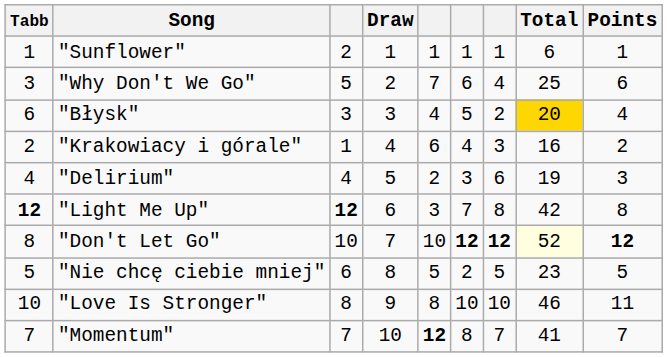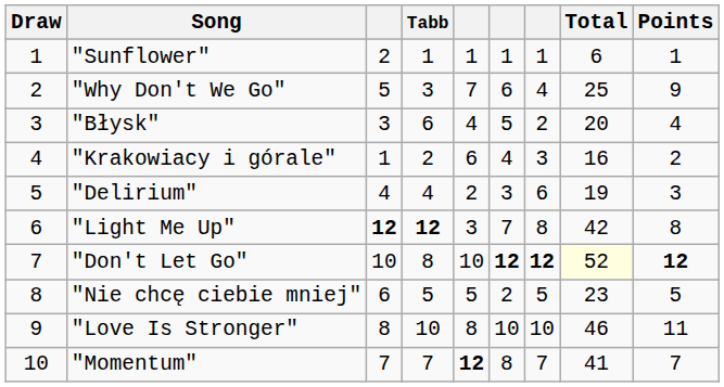 <table class="wikitable collapsible" style="margin: 1em auto 1em auto; text-align:center;">
 <tr>
-<th><small>Tabb</small></th>
+<th>Draw</th>
 <th>Song</th>
 <th><small></small></th>
-<th>Draw</th>
+<th><small>Tabb</small></th>
 <th><small></small></th>
 <th><small></small></th>
 <th><small></small></th>
 <th>Total</th>
 <th>Points</th>
 </tr>
 <tr>
 <td>1</td>
 <td align="left">"Sunflower"</td>
 <td>2</td>
 <td>1</td>
 <td>1</td>
 <td>1</td>
 <td>1</td>
 <td>6</td>
 <td>1</td>
 </tr>
 <tr>
-<td>3</td>
+<td>2</td>
 <td align="left">"Why Don't We Go"</td>
 <td>5</td>
-<td>2</td>
+<td>3</td>
 <td>7</td>
 <td>6</td>
 <td>4</td>
 <td>25</td>
-<td>6</td>
+<td>9</td>
 </tr>
 <tr>
-<td>6</td>
+<td>3</td>
 <td align="left">"Błysk"</td>
 <td>3</td>
-<td>3</td>
+<td>6</td>
 <td>4</td>
 <td>5</td>
 <td>2</td>
-<td style="background: gold;">20</td>
+<td>20</td>
 <td>4</td>
 </tr>
 <tr>
-<td>2</td>
+<td>4</td>
 <td align="left">"Krakowiacy i górale"</td>
 <td>1</td>
-<td>4</td>
+<td>2</td>
 <td>6</td>
 <td>4</td>
 <td>3</td>
 <td>16</td>
 <td>2</td>
 </tr>
 <tr>
-<td>4</td>
+<td>5</td>
 <td align="left">"Delirium"</td>
 <td>4</td>
-<td>5</td>
+<td>4</td>
 <td>2</td>
 <td>3</td>
 <td>6</td>
 <td>19</td>
 <td>3</td>
 </tr>
 <tr>
-<td><strong>12</strong></td>
+<td>6</td>
 <td align="left">"Light Me Up"</td>
 <td><strong>12</strong></td>
-<td>6</td>
+<td><strong>12</strong></td>
 <td>3</td>
 <td>7</td>
 <td>8</td>
 <td>42</td>
 <td>8</td>
 </tr>
 <tr>
-<td>8</td>
+<td>7</td>
 <td align="left">"Don't Let Go"</td>
 <td>10</td>
-<td>7</td>
+<td>8</td>
 <td>10</td>
 <td><strong>12</strong></td>
 <td><strong>12</strong></td>
 <td style="background: lightyellow;">52</td>
 <td><strong>12</strong></td>
 </tr>
 <tr>
-<td>5</td>
+<td>8</td>
 <td align="left">"Nie chcę ciebie mniej"</td>
 <td>6</td>
-<td>8</td>
+<td>5</td>
 <td>5</td>
 <td>2</td>
 <td>5</td>
 <td>23</td>
 <td>5</td>
 </tr>
 <tr>
-<td>10</td>
+<td>9</td>
 <td align="left">"Love Is Stronger"</td>
 <td>8</td>
-<td>9</td>
+<td>10</td>
 <td>8</td>
 <td>10</td>
 <td>10</td>
 <td>46</td>
 <td>11</td>
 </tr>
 <tr>
-<td>7</td>
+<td>10</td>
 <td align="left">"Momentum"</td>
 <td>7</td>
-<td>10</td>
+<td>7</td>
 <td><strong>12</strong></td>
 <td>8</td>
 <td>7</td>
 <td>41</td>
 <td>7</td>
 </tr>
 </table>
